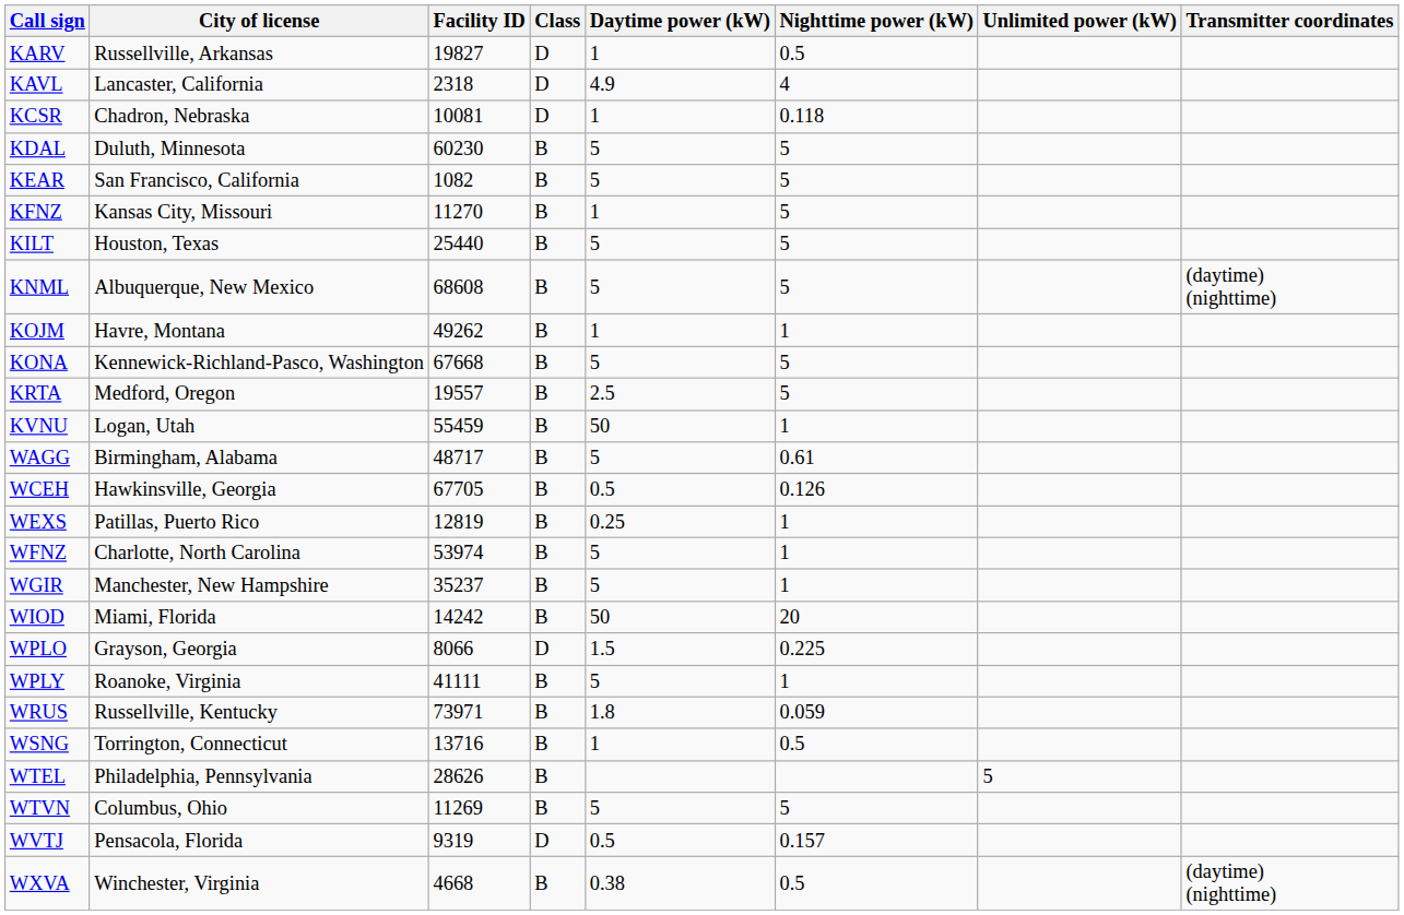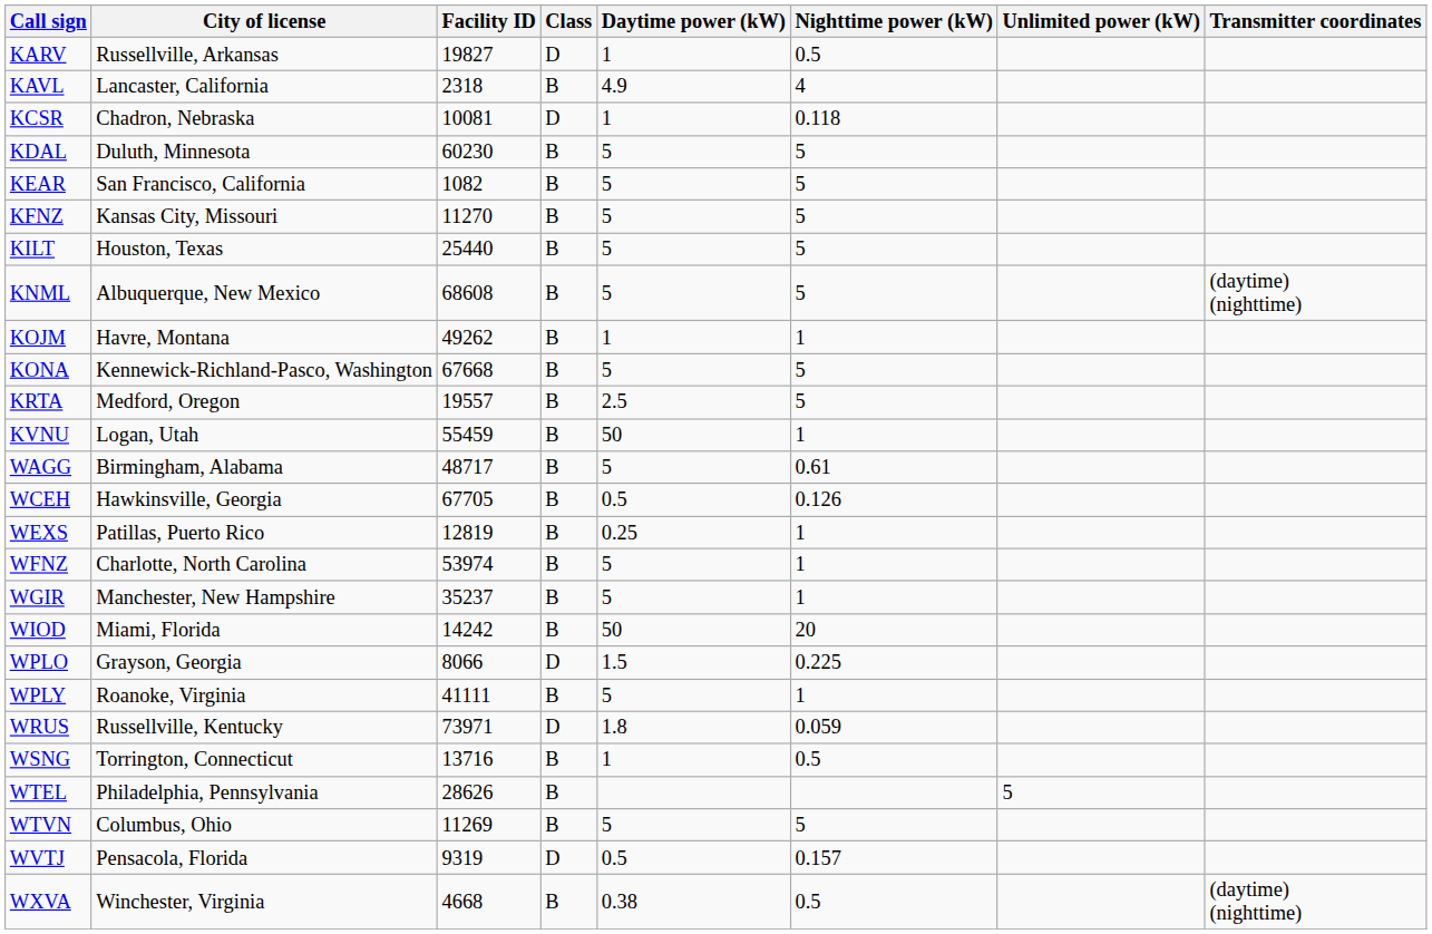 <table class="wikitable sortable">
 <tr>
 <th><a href='#'>Call sign</a></th>
 <th>City of license</th>
 <th>Facility ID</th>
 <th>Class</th>
 <th>Daytime power (kW)</th>
 <th>Nighttime power (kW)</th>
 <th>Unlimited power (kW)</th>
 <th>Transmitter coordinates</th>
 </tr>
 <tr>
 <td><a href='#'>KARV</a></td>
 <td>Russellville, Arkansas</td>
 <td>19827</td>
 <td>D</td>
 <td>1</td>
 <td>0.5</td>
 <td></td>
 <td></td>
 </tr>
 <tr>
 <td><a href='#'>KAVL</a></td>
 <td>Lancaster, California</td>
 <td>2318</td>
-<td>D</td>
+<td>B</td>
 <td>4.9</td>
 <td>4</td>
 <td></td>
 <td></td>
 </tr>
 <tr>
 <td><a href='#'>KCSR</a></td>
 <td>Chadron, Nebraska</td>
 <td>10081</td>
 <td>D</td>
 <td>1</td>
 <td>0.118</td>
 <td></td>
 <td></td>
 </tr>
 <tr>
 <td><a href='#'>KDAL</a></td>
 <td>Duluth, Minnesota</td>
 <td>60230</td>
 <td>B</td>
 <td>5</td>
 <td>5</td>
 <td></td>
 <td></td>
 </tr>
 <tr>
 <td><a href='#'>KEAR</a></td>
 <td>San Francisco, California</td>
 <td>1082</td>
 <td>B</td>
 <td>5</td>
 <td>5</td>
 <td></td>
 <td></td>
 </tr>
 <tr>
 <td><a href='#'>KFNZ</a></td>
 <td>Kansas City, Missouri</td>
 <td>11270</td>
 <td>B</td>
-<td>1</td>
+<td>5</td>
 <td>5</td>
 <td></td>
 <td></td>
 </tr>
 <tr>
 <td><a href='#'>KILT</a></td>
 <td>Houston, Texas</td>
 <td>25440</td>
 <td>B</td>
 <td>5</td>
 <td>5</td>
 <td></td>
 <td></td>
 </tr>
 <tr>
 <td><a href='#'>KNML</a></td>
 <td>Albuquerque, New Mexico</td>
 <td>68608</td>
 <td>B</td>
 <td>5</td>
 <td>5</td>
 <td></td>
 <td> (daytime)<br> (nighttime)</td>
 </tr>
 <tr>
 <td><a href='#'>KOJM</a></td>
 <td>Havre, Montana</td>
 <td>49262</td>
 <td>B</td>
 <td>1</td>
 <td>1</td>
 <td></td>
 <td></td>
 </tr>
 <tr>
 <td><a href='#'>KONA</a></td>
 <td>Kennewick-Richland-Pasco, Washington</td>
 <td>67668</td>
 <td>B</td>
 <td>5</td>
 <td>5</td>
 <td></td>
 <td></td>
 </tr>
 <tr>
 <td><a href='#'>KRTA</a></td>
 <td>Medford, Oregon</td>
 <td>19557</td>
 <td>B</td>
 <td>2.5</td>
 <td>5</td>
 <td></td>
 <td></td>
 </tr>
 <tr>
 <td><a href='#'>KVNU</a></td>
 <td>Logan, Utah</td>
 <td>55459</td>
 <td>B</td>
 <td>50</td>
 <td>1</td>
 <td></td>
 <td></td>
 </tr>
 <tr>
 <td><a href='#'>WAGG</a></td>
 <td>Birmingham, Alabama</td>
 <td>48717</td>
 <td>B</td>
 <td>5</td>
 <td>0.61</td>
 <td></td>
 <td></td>
 </tr>
 <tr>
 <td><a href='#'>WCEH</a></td>
 <td>Hawkinsville, Georgia</td>
 <td>67705</td>
 <td>B</td>
 <td>0.5</td>
 <td>0.126</td>
 <td></td>
 <td></td>
 </tr>
 <tr>
 <td><a href='#'>WEXS</a></td>
 <td>Patillas, Puerto Rico</td>
 <td>12819</td>
 <td>B</td>
 <td>0.25</td>
 <td>1</td>
 <td></td>
 <td></td>
 </tr>
 <tr>
 <td><a href='#'>WFNZ</a></td>
 <td>Charlotte, North Carolina</td>
 <td>53974</td>
 <td>B</td>
 <td>5</td>
 <td>1</td>
 <td></td>
 <td></td>
 </tr>
 <tr>
 <td><a href='#'>WGIR</a></td>
 <td>Manchester, New Hampshire</td>
 <td>35237</td>
 <td>B</td>
 <td>5</td>
 <td>1</td>
 <td></td>
 <td></td>
 </tr>
 <tr>
 <td><a href='#'>WIOD</a></td>
 <td>Miami, Florida</td>
 <td>14242</td>
 <td>B</td>
 <td>50</td>
 <td>20</td>
 <td></td>
 <td></td>
 </tr>
 <tr>
 <td><a href='#'>WPLO</a></td>
 <td>Grayson, Georgia</td>
 <td>8066</td>
 <td>D</td>
 <td>1.5</td>
 <td>0.225</td>
 <td></td>
 <td></td>
 </tr>
 <tr>
 <td><a href='#'>WPLY</a></td>
 <td>Roanoke, Virginia</td>
 <td>41111</td>
 <td>B</td>
 <td>5</td>
 <td>1</td>
 <td></td>
 <td></td>
 </tr>
 <tr>
 <td><a href='#'>WRUS</a></td>
 <td>Russellville, Kentucky</td>
 <td>73971</td>
-<td>B</td>
+<td>D</td>
 <td>1.8</td>
 <td>0.059</td>
 <td></td>
 <td></td>
 </tr>
 <tr>
 <td><a href='#'>WSNG</a></td>
 <td>Torrington, Connecticut</td>
 <td>13716</td>
 <td>B</td>
 <td>1</td>
 <td>0.5</td>
 <td></td>
 <td></td>
 </tr>
 <tr>
 <td><a href='#'>WTEL</a></td>
 <td>Philadelphia, Pennsylvania</td>
 <td>28626</td>
 <td>B</td>
 <td></td>
 <td></td>
 <td>5</td>
 <td></td>
 </tr>
 <tr>
 <td><a href='#'>WTVN</a></td>
 <td>Columbus, Ohio</td>
 <td>11269</td>
 <td>B</td>
 <td>5</td>
 <td>5</td>
 <td></td>
 <td></td>
 </tr>
 <tr>
 <td><a href='#'>WVTJ</a></td>
 <td>Pensacola, Florida</td>
 <td>9319</td>
 <td>D</td>
 <td>0.5</td>
 <td>0.157</td>
 <td></td>
 <td></td>
 </tr>
 <tr>
 <td><a href='#'>WXVA</a></td>
 <td>Winchester, Virginia</td>
 <td>4668</td>
 <td>B</td>
 <td>0.38</td>
 <td>0.5</td>
 <td></td>
 <td> (daytime)<br> (nighttime)</td>
 </tr>
 </table>
